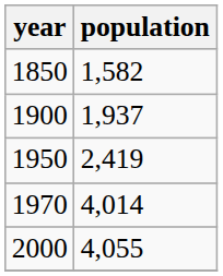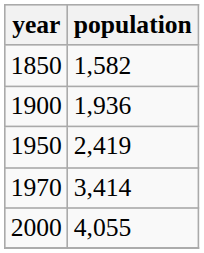 <table class="wikitable">
 <tr>
 <th>year</th>
 <th>population</th>
 </tr>
 <tr>
 <td>1850</td>
 <td>1,582</td>
 </tr>
 <tr>
 <td>1900</td>
-<td>1,937</td>
+<td>1,936</td>
 </tr>
 <tr>
 <td>1950</td>
 <td>2,419</td>
 </tr>
 <tr>
 <td>1970</td>
-<td>4,014</td>
+<td>3,414</td>
 </tr>
 <tr>
 <td>2000</td>
 <td>4,055</td>
 </tr>
 <tr>
 </tr>
 </table>
